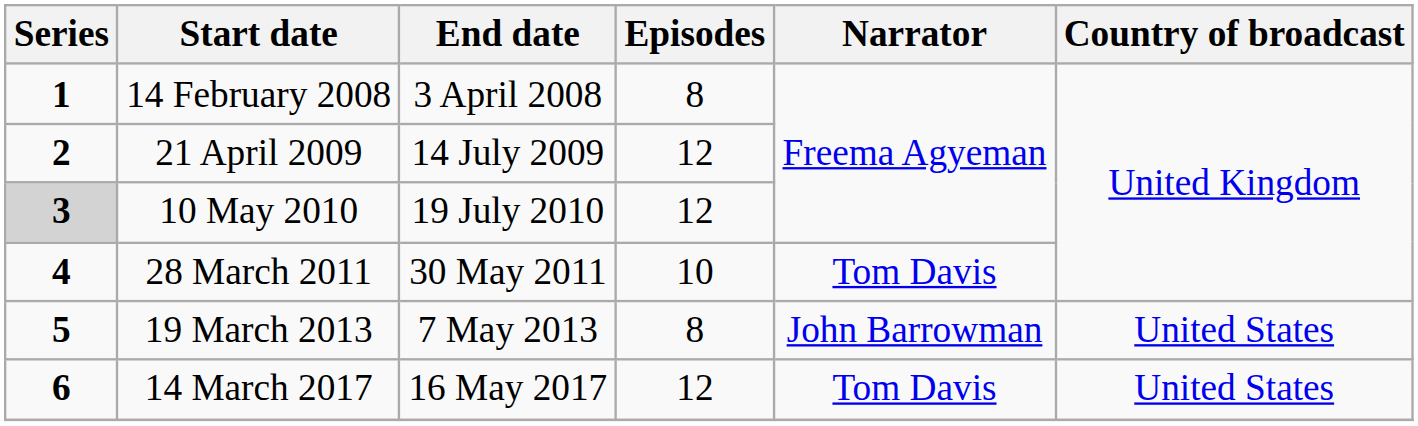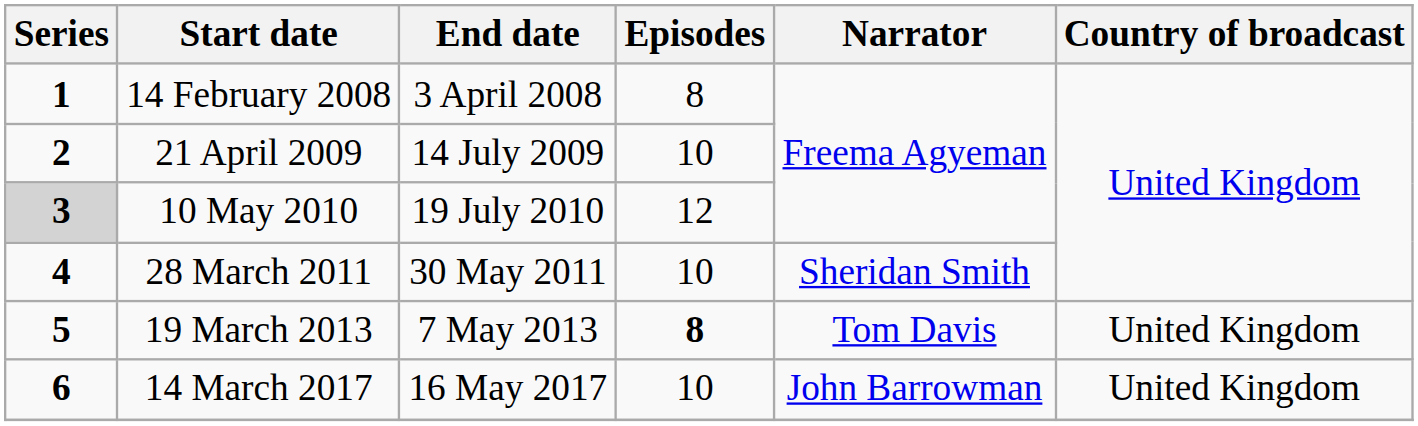 <table class="wikitable" style="text-align:center;">
 <tr>
 <th>Series</th>
 <th>Start date</th>
 <th>End date</th>
 <th>Episodes</th>
 <th>Narrator</th>
 <th>Country of broadcast</th>
 </tr>
 <tr>
 <td><strong>1</strong></td>
 <td>14 February 2008</td>
 <td>3 April 2008</td>
 <td>8</td>
 <td rowspan=3><a href='#'>Freema Agyeman</a></td>
 <td rowspan=4><a href='#'>United Kingdom</a></td>
 </tr>
 <tr>
 <td><strong>2</strong></td>
 <td>21 April 2009</td>
 <td>14 July 2009</td>
-<td>12</td>
+<td>10</td>
 </tr>
 <tr>
 <td style="background: lightgrey;"><strong>3</strong></td>
 <td>10 May 2010</td>
 <td>19 July 2010</td>
 <td>12</td>
 </tr>
 <tr>
 <td><strong>4</strong></td>
 <td>28 March 2011</td>
 <td>30 May 2011</td>
 <td>10</td>
-<td><a href='#'>Tom Davis</a></td>
+<td><a href='#'>Sheridan Smith</a></td>
 </tr>
 <tr>
 <td><strong>5</strong></td>
 <td>19 March 2013</td>
 <td>7 May 2013</td>
-<td>8</td>
-<td><a href='#'>John Barrowman</a></td>
-<td><a href='#'>United States</a></td>
+<td><strong>8</strong></td>
+<td><a href='#'>Tom Davis</a></td>
+<td>United Kingdom</td>
 </tr>
 <tr>
 <td><strong>6</strong></td>
 <td>14 March 2017</td>
 <td>16 May 2017</td>
-<td>12</td>
-<td><a href='#'>Tom Davis</a></td>
-<td><a href='#'>United States</a></td>
+<td>10</td>
+<td><a href='#'>John Barrowman</a></td>
+<td>United Kingdom</td>
 </tr>
 <tr>
 </tr>
 </table>
